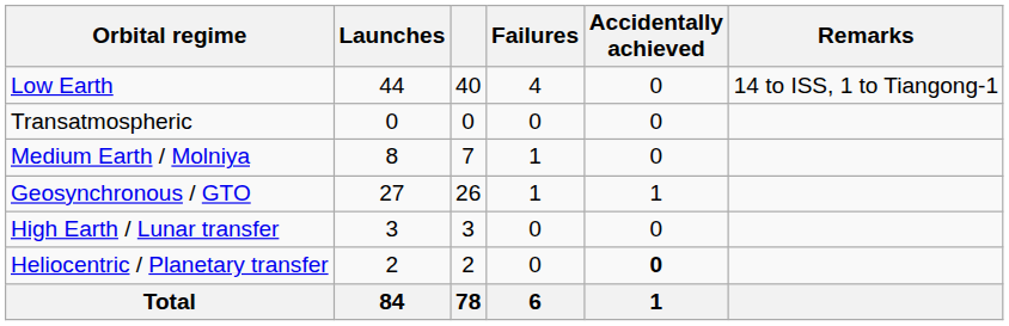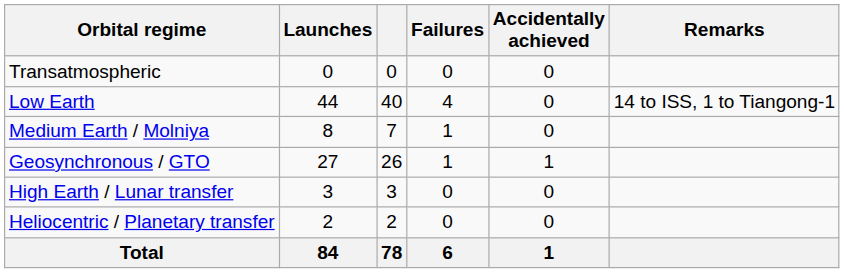 <table class="wikitable sortable" style=text-align:center>
 <tr>
 <th>Orbital regime</th>
 <th>Launches</th>
 <th></th>
 <th>Failures</th>
 <th>Accidentally<br>achieved</th>
 <th>Remarks</th>
 </tr>
 <tr>
+<td align=left>Transatmospheric</td>
+<td>0</td>
+<td>0</td>
+<td>0</td>
+<td>0</td>
+<td></td>
+</tr>
+<tr>
 <td align=left><a href='#'>Low Earth</a></td>
 <td>44</td>
 <td>40</td>
 <td>4</td>
 <td>0</td>
 <td align=left>14 to ISS, 1 to Tiangong-1</td>
-</tr>
-<tr>
-<td align=left>Transatmospheric</td>
-<td>0</td>
-<td>0</td>
-<td>0</td>
-<td>0</td>
-<td></td>
 </tr>
 <tr>
 <td align=left><a href='#'>Medium Earth</a> / <a href='#'>Molniya</a></td>
 <td>8</td>
 <td>7</td>
 <td>1</td>
 <td>0</td>
 <td></td>
 </tr>
 <tr>
 <td align=left><a href='#'>Geosynchronous</a> / <a href='#'>GTO</a></td>
 <td>27</td>
 <td>26</td>
 <td>1</td>
 <td>1</td>
 <td></td>
 </tr>
 <tr>
 <td align=left><a href='#'>High Earth</a> / <a href='#'>Lunar transfer</a></td>
 <td>3</td>
 <td>3</td>
 <td>0</td>
 <td>0</td>
 <td></td>
 </tr>
 <tr>
 <td align=left><a href='#'>Heliocentric</a> / <a href='#'>Planetary transfer</a></td>
 <td>2</td>
 <td>2</td>
 <td>0</td>
-<td><strong>0</strong></td>
+<td>0</td>
 <td></td>
 </tr>
 <tr class="sortbottom">
 <th>Total</th>
 <th>84</th>
 <th>78</th>
 <th>6</th>
 <th>1</th>
 <th></th>
 </tr>
 </table>
